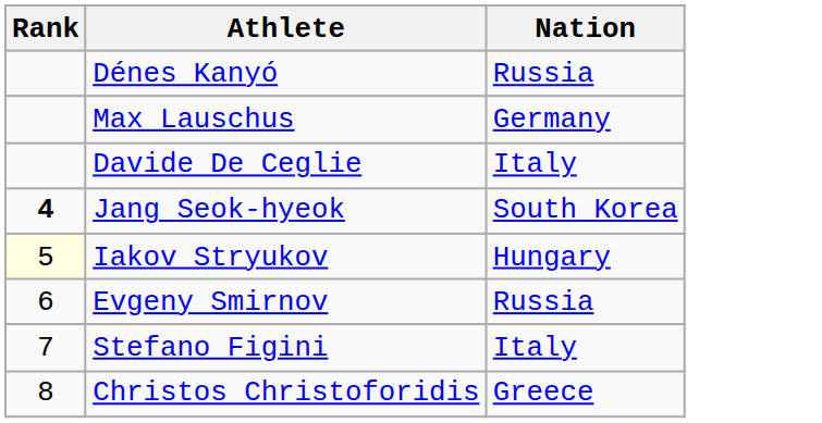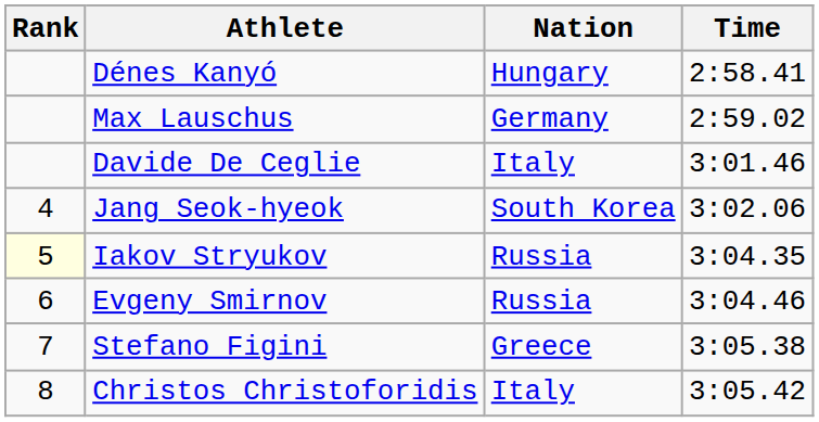 <table class="wikitable sortable" style="text-align:center">
 <tr>
 <th>Rank</th>
 <th>Athlete</th>
 <th>Nation</th>
+<th>Time</th>
 </tr>
 <tr>
 <td></td>
 <td align=left><a href='#'>Dénes Kanyó</a></td>
-<td align=left> <a href='#'>Russia</a></td>
+<td align=left> <a href='#'>Hungary</a></td>
+<td>2:58.41</td>
 </tr>
 <tr>
 <td></td>
 <td align=left><a href='#'>Max Lauschus</a></td>
 <td align=left> <a href='#'>Germany</a></td>
+<td>2:59.02</td>
 </tr>
 <tr>
 <td></td>
 <td align=left><a href='#'>Davide De Ceglie</a></td>
 <td align=left> <a href='#'>Italy</a></td>
+<td>3:01.46</td>
 </tr>
 <tr>
-<td><strong>4</strong></td>
+<td>4</td>
 <td align=left><a href='#'>Jang Seok-hyeok</a></td>
 <td align=left> <a href='#'>South Korea</a></td>
+<td>3:02.06</td>
 </tr>
 <tr>
 <td style="background: lightyellow;">5</td>
 <td align=left><a href='#'>Iakov Stryukov</a></td>
-<td align=left> <a href='#'>Hungary</a></td>
+<td align=left> <a href='#'>Russia</a></td>
+<td>3:04.35</td>
 </tr>
 <tr>
 <td>6</td>
 <td align=left><a href='#'>Evgeny Smirnov</a></td>
 <td align=left> <a href='#'>Russia</a></td>
+<td>3:04.46</td>
 </tr>
 <tr>
 <td>7</td>
 <td align=left><a href='#'>Stefano Figini</a></td>
-<td align=left> <a href='#'>Italy</a></td>
+<td align=left> <a href='#'>Greece</a></td>
+<td>3:05.38</td>
 </tr>
 <tr>
 <td>8</td>
 <td align=left><a href='#'>Christos Christoforidis</a></td>
-<td align=left> <a href='#'>Greece</a></td>
+<td align=left> <a href='#'>Italy</a></td>
+<td>3:05.42</td>
 </tr>
 </table>
